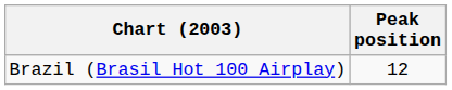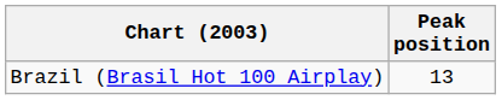 <table class="wikitable sortable">
 <tr>
 <th style="text-align:center;">Chart (2003)</th>
 <th style="text-align:center;">Peak<br>position</th>
 </tr>
 <tr>
 <td align="left">Brazil (<a href='#'>Brasil Hot 100 Airplay</a>)</td>
-<td align="center">12</td>
+<td align="center">13</td>
 </tr>
 </table>
